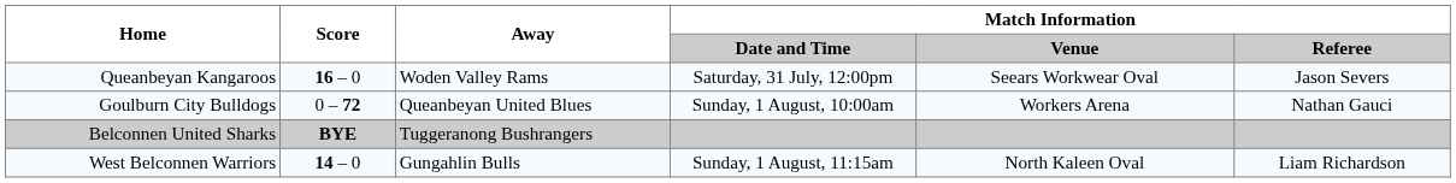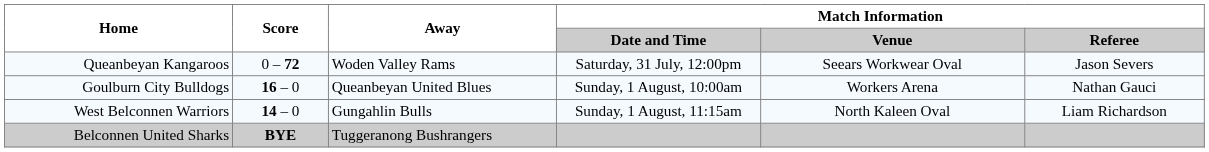 <table border="1" cellpadding="3" cellspacing="0" width="100%" style="border-collapse:collapse;  text-align:center;">
 <tr>
 <th rowspan="2" width="19%">Home</th>
 <th rowspan="2" width="8%">Score</th>
 <th rowspan="2" width="19%">Away</th>
 <th colspan="3">Match Information</th>
 </tr>
 <tr bgcolor="#CCCCCC">
 <th width="17%">Date and Time</th>
 <th width="22%">Venue</th>
 <th width="50%">Referee</th>
 </tr>
 <tr style="text-align:center; background:#f5faff;">
 <td align="right">Queanbeyan Kangaroos </td>
-<td><strong>16</strong> – 0</td>
+<td>0 – <strong>72</strong></td>
 <td align="left"> Woden Valley Rams</td>
 <td>Saturday, 31 July, 12:00pm</td>
 <td>Seears Workwear Oval</td>
 <td>Jason Severs</td>
 </tr>
 <tr style="text-align:center; background:#f5faff;">
 <td align="right">Goulburn City Bulldogs </td>
-<td>0 – <strong>72</strong></td>
+<td><strong>16</strong> – 0</td>
 <td align="left"> Queanbeyan United Blues</td>
 <td>Sunday, 1 August, 10:00am</td>
 <td>Workers Arena</td>
 <td>Nathan Gauci</td>
+</tr>
+<tr style="text-align:center; background:#f5faff;">
+<td align="right">West Belconnen Warriors </td>
+<td><strong>14</strong> – 0</td>
+<td align="left"> Gungahlin Bulls</td>
+<td>Sunday, 1 August, 11:15am</td>
+<td>North Kaleen Oval</td>
+<td>Liam Richardson</td>
 </tr>
 <tr style="text-align:center; background:#CCCCCC;">
 <td align="right">Belconnen United Sharks </td>
 <td><strong>BYE</strong></td>
 <td align="left"> Tuggeranong Bushrangers</td>
 <td></td>
 <td></td>
 <td></td>
 </tr>
-<tr style="text-align:center; background:#f5faff;">
-<td align="right">West Belconnen Warriors </td>
-<td><strong>14</strong> – 0</td>
-<td align="left"> Gungahlin Bulls</td>
-<td>Sunday, 1 August, 11:15am</td>
-<td>North Kaleen Oval</td>
-<td>Liam Richardson</td>
-</tr>
 </table>
